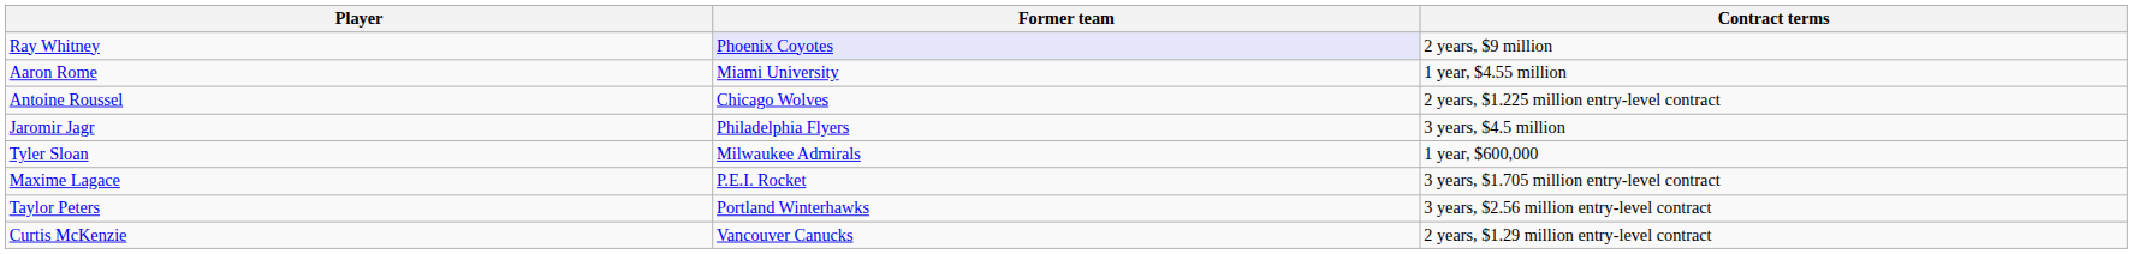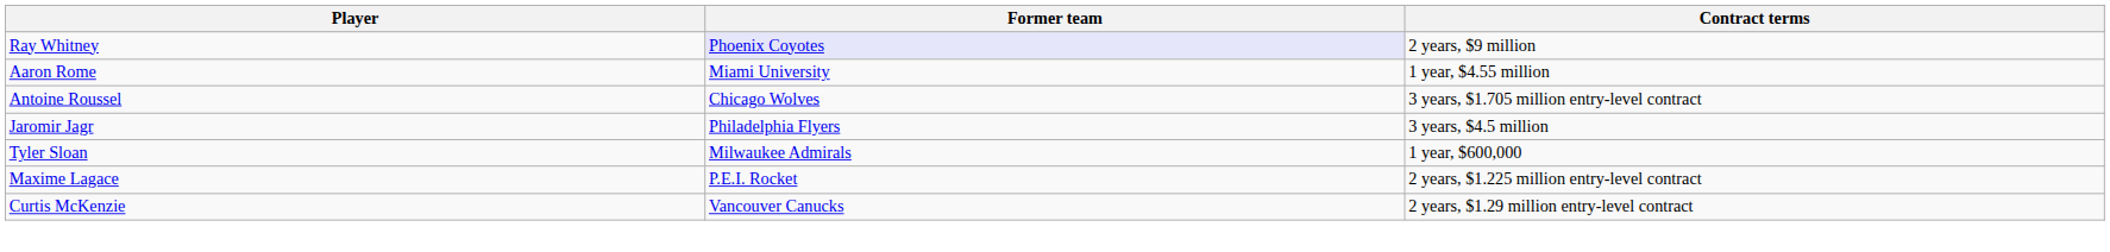 <table class="wikitable" style="width:100%;">
 <tr style="text-align:center; background:#ddd;">
 <th style="width:33%;">Player</th>
 <th style="width:33%;">Former team</th>
 <th style="width:33%;">Contract terms</th>
 </tr>
 <tr>
 <td><a href='#'>Ray Whitney</a></td>
 <td style="background: lavender;"><a href='#'>Phoenix Coyotes</a></td>
 <td>2 years, $9 million</td>
 </tr>
 <tr>
 <td><a href='#'>Aaron Rome</a></td>
 <td><a href='#'>Miami University</a></td>
 <td>1 year, $4.55 million</td>
 </tr>
 <tr>
 <td><a href='#'>Antoine Roussel</a></td>
 <td><a href='#'>Chicago Wolves</a></td>
-<td>2 years, $1.225 million entry-level contract</td>
+<td>3 years, $1.705 million entry-level contract</td>
 </tr>
 <tr>
 <td><a href='#'>Jaromir Jagr</a></td>
 <td><a href='#'>Philadelphia Flyers</a></td>
 <td>3 years, $4.5 million</td>
 </tr>
 <tr>
 <td><a href='#'>Tyler Sloan</a></td>
 <td><a href='#'>Milwaukee Admirals</a></td>
 <td>1 year, $600,000</td>
 </tr>
 <tr>
 <td><a href='#'>Maxime Lagace</a></td>
 <td><a href='#'>P.E.I. Rocket</a></td>
-<td>3 years, $1.705 million entry-level contract</td>
-</tr>
-<tr>
-<td><a href='#'>Taylor Peters</a></td>
-<td><a href='#'>Portland Winterhawks</a></td>
-<td>3 years, $2.56 million entry-level contract</td>
+<td>2 years, $1.225 million entry-level contract</td>
 </tr>
 <tr>
 <td><a href='#'>Curtis McKenzie</a></td>
 <td><a href='#'>Vancouver Canucks</a></td>
 <td>2 years, $1.29 million entry-level contract</td>
 </tr>
 </table>
